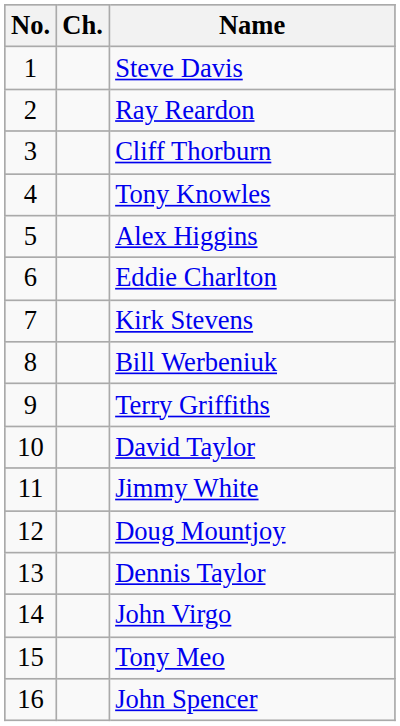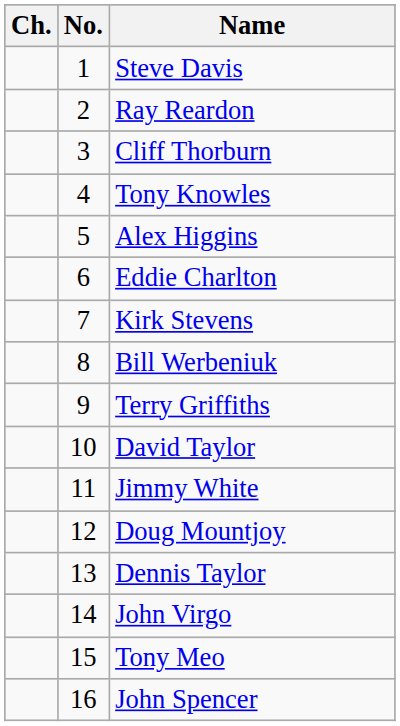 <table class="wikitable" style="text-align: center;">
 <tr>
+<th>Ch.</th>
 <th>No.</th>
-<th>Ch.</th>
 <th width=165>Name</th>
 </tr>
 <tr>
+<td></td>
 <td>1</td>
-<td></td>
 <td style="text-align:left;"> <a href='#'>Steve Davis</a></td>
 </tr>
 <tr>
+<td></td>
 <td>2</td>
-<td></td>
 <td style="text-align:left;"> <a href='#'>Ray Reardon</a></td>
 </tr>
 <tr>
+<td></td>
 <td>3</td>
-<td></td>
 <td style="text-align:left;"> <a href='#'>Cliff Thorburn</a></td>
 </tr>
 <tr>
+<td></td>
 <td>4</td>
-<td></td>
 <td style="text-align:left;"> <a href='#'>Tony Knowles</a></td>
 </tr>
 <tr>
+<td></td>
 <td>5</td>
-<td></td>
 <td style="text-align:left;"> <a href='#'>Alex Higgins</a></td>
 </tr>
 <tr>
+<td></td>
 <td>6</td>
-<td></td>
 <td style="text-align:left;"> <a href='#'>Eddie Charlton</a></td>
 </tr>
 <tr>
+<td></td>
 <td>7</td>
-<td></td>
 <td style="text-align:left;"> <a href='#'>Kirk Stevens</a></td>
 </tr>
 <tr>
+<td></td>
 <td>8</td>
-<td></td>
 <td style="text-align:left;"> <a href='#'>Bill Werbeniuk</a></td>
 </tr>
 <tr>
+<td></td>
 <td>9</td>
-<td></td>
 <td style="text-align:left;"> <a href='#'>Terry Griffiths</a></td>
 </tr>
 <tr>
+<td></td>
 <td>10</td>
-<td></td>
 <td style="text-align:left;"> <a href='#'>David Taylor</a></td>
 </tr>
 <tr>
+<td></td>
 <td>11</td>
-<td></td>
 <td style="text-align:left;"> <a href='#'>Jimmy White</a></td>
 </tr>
 <tr>
+<td></td>
 <td>12</td>
-<td></td>
 <td style="text-align:left;"> <a href='#'>Doug Mountjoy</a></td>
 </tr>
 <tr>
+<td></td>
 <td>13</td>
-<td></td>
 <td style="text-align:left;"> <a href='#'>Dennis Taylor</a></td>
 </tr>
 <tr>
+<td></td>
 <td>14</td>
-<td></td>
 <td style="text-align:left;"> <a href='#'>John Virgo</a></td>
 </tr>
 <tr>
+<td></td>
 <td>15</td>
-<td></td>
 <td style="text-align:left;"> <a href='#'>Tony Meo</a></td>
 </tr>
 <tr>
+<td></td>
 <td>16</td>
-<td></td>
 <td style="text-align:left;"> <a href='#'>John Spencer</a></td>
 </tr>
 </table>
